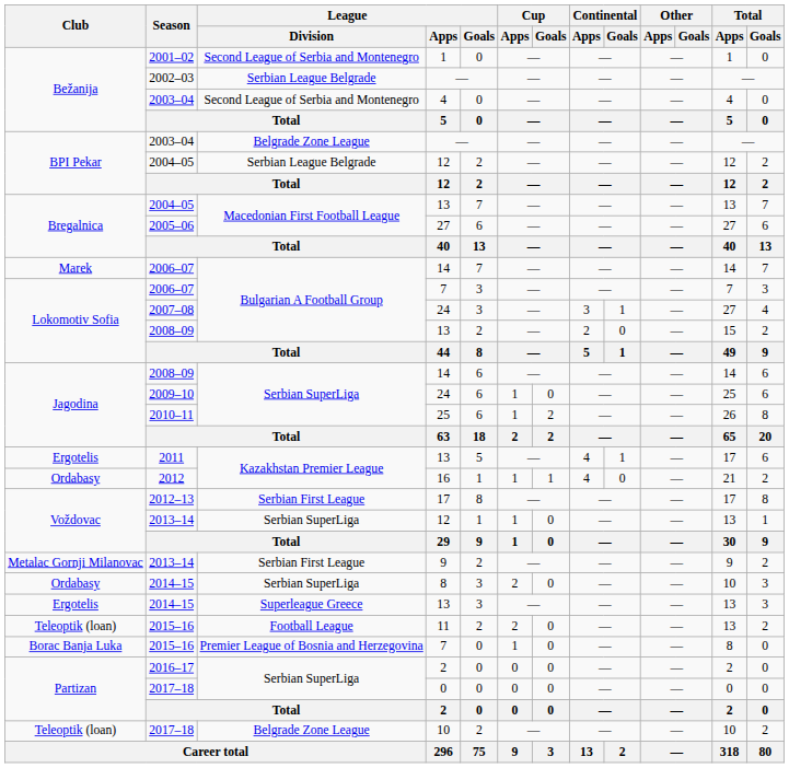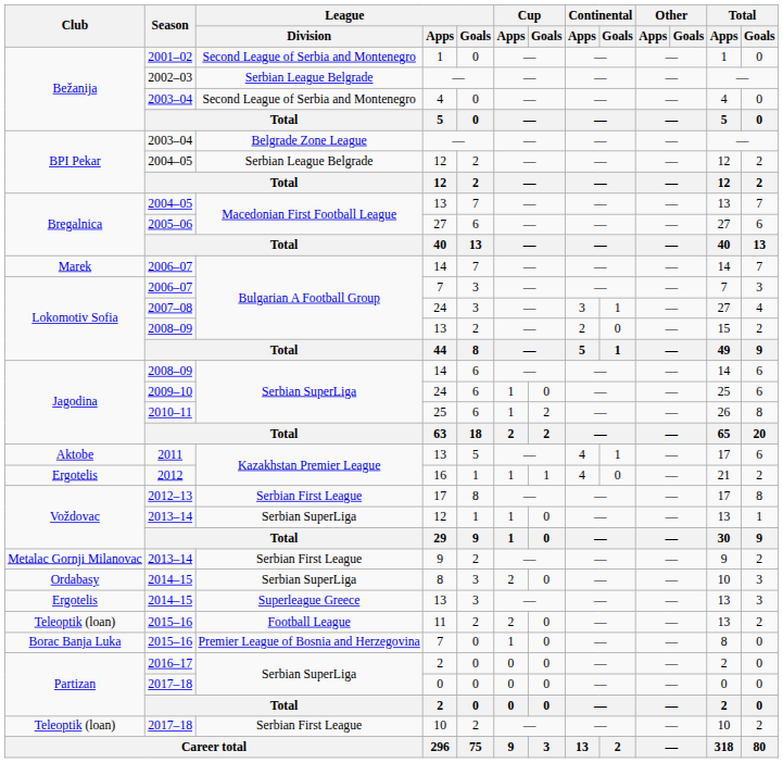 <table class="wikitable" style="text-align: center;font-size:90%">
 <tr>
 <th rowspan="2">Club</th>
 <th rowspan="2">Season</th>
 <th colspan="3">League</th>
 <th colspan="2">Cup</th>
 <th colspan="2">Continental</th>
 <th colspan="2">Other</th>
 <th colspan="2">Total</th>
 </tr>
 <tr>
 <th>Division</th>
 <th>Apps</th>
 <th>Goals</th>
 <th>Apps</th>
 <th>Goals</th>
 <th>Apps</th>
 <th>Goals</th>
 <th>Apps</th>
 <th>Goals</th>
 <th>Apps</th>
 <th>Goals</th>
 </tr>
 <tr>
 <td rowspan="4"><a href='#'>Bežanija</a></td>
 <td><a href='#'>2001–02</a></td>
 <td><a href='#'>Second League of Serbia and Montenegro</a></td>
 <td>1</td>
 <td>0</td>
 <td colspan="2">—</td>
 <td colspan="2">—</td>
 <td colspan="2">—</td>
 <td>1</td>
 <td>0</td>
 </tr>
 <tr>
 <td>2002–03</td>
 <td><a href='#'>Serbian League Belgrade</a></td>
 <td colspan="2">—</td>
 <td colspan="2">—</td>
 <td colspan="2">—</td>
 <td colspan="2">—</td>
 <td colspan="2">—</td>
 </tr>
 <tr>
 <td><a href='#'>2003–04</a></td>
 <td>Second League of Serbia and Montenegro</td>
 <td>4</td>
 <td>0</td>
 <td colspan="2">—</td>
 <td colspan="2">—</td>
 <td colspan="2">—</td>
 <td>4</td>
 <td>0</td>
 </tr>
 <tr>
 <th colspan="2">Total</th>
 <th>5</th>
 <th>0</th>
 <th colspan="2">—</th>
 <th colspan="2">—</th>
 <th colspan="2">—</th>
 <th>5</th>
 <th>0</th>
 </tr>
 <tr>
 <td rowspan="3"><a href='#'>BPI Pekar</a></td>
 <td>2003–04</td>
 <td><a href='#'>Belgrade Zone League</a></td>
 <td colspan="2">—</td>
 <td colspan="2">—</td>
 <td colspan="2">—</td>
 <td colspan="2">—</td>
 <td colspan="2">—</td>
 </tr>
 <tr>
 <td>2004–05</td>
 <td>Serbian League Belgrade</td>
 <td>12</td>
 <td>2</td>
 <td colspan="2">—</td>
 <td colspan="2">—</td>
 <td colspan="2">—</td>
 <td>12</td>
 <td>2</td>
 </tr>
 <tr>
 <th colspan="2">Total</th>
 <th>12</th>
 <th>2</th>
 <th colspan="2">—</th>
 <th colspan="2">—</th>
 <th colspan="2">—</th>
 <th>12</th>
 <th>2</th>
 </tr>
 <tr>
 <td rowspan="3"><a href='#'>Bregalnica</a></td>
 <td><a href='#'>2004–05</a></td>
 <td rowspan=2><a href='#'>Macedonian First Football League</a></td>
 <td>13</td>
 <td>7</td>
 <td colspan="2">—</td>
 <td colspan="2">—</td>
 <td colspan="2">—</td>
 <td>13</td>
 <td>7</td>
 </tr>
 <tr>
 <td><a href='#'>2005–06</a></td>
 <td>27</td>
 <td>6</td>
 <td colspan="2">—</td>
 <td colspan="2">—</td>
 <td colspan="2">—</td>
 <td>27</td>
 <td>6</td>
 </tr>
 <tr>
 <th colspan="2">Total</th>
 <th>40</th>
 <th>13</th>
 <th colspan="2">—</th>
 <th colspan="2">—</th>
 <th colspan="2">—</th>
 <th>40</th>
 <th>13</th>
 </tr>
 <tr>
 <td><a href='#'>Marek</a></td>
 <td><a href='#'>2006–07</a></td>
 <td rowspan=4><a href='#'>Bulgarian A Football Group</a></td>
 <td>14</td>
 <td>7</td>
 <td colspan="2">—</td>
 <td colspan="2">—</td>
 <td colspan="2">—</td>
 <td>14</td>
 <td>7</td>
 </tr>
 <tr>
 <td rowspan="4"><a href='#'>Lokomotiv Sofia</a></td>
 <td><a href='#'>2006–07</a></td>
 <td>7</td>
 <td>3</td>
 <td colspan="2">—</td>
 <td colspan="2">—</td>
 <td colspan="2">—</td>
 <td>7</td>
 <td>3</td>
 </tr>
 <tr>
 <td><a href='#'>2007–08</a></td>
 <td>24</td>
 <td>3</td>
 <td colspan="2">—</td>
 <td>3</td>
 <td>1</td>
 <td colspan="2">—</td>
 <td>27</td>
 <td>4</td>
 </tr>
 <tr>
 <td><a href='#'>2008–09</a></td>
 <td>13</td>
 <td>2</td>
 <td colspan="2">—</td>
 <td>2</td>
 <td>0</td>
 <td colspan="2">—</td>
 <td>15</td>
 <td>2</td>
 </tr>
 <tr>
 <th colspan="2">Total</th>
 <th>44</th>
 <th>8</th>
 <th colspan="2">—</th>
 <th>5</th>
 <th>1</th>
 <th colspan="2">—</th>
 <th>49</th>
 <th>9</th>
 </tr>
 <tr>
 <td rowspan="4"><a href='#'>Jagodina</a></td>
 <td><a href='#'>2008–09</a></td>
 <td rowspan=3><a href='#'>Serbian SuperLiga</a></td>
 <td>14</td>
 <td>6</td>
 <td colspan="2">—</td>
 <td colspan="2">—</td>
 <td colspan="2">—</td>
 <td>14</td>
 <td>6</td>
 </tr>
 <tr>
 <td><a href='#'>2009–10</a></td>
 <td>24</td>
 <td>6</td>
 <td>1</td>
 <td>0</td>
 <td colspan="2">—</td>
 <td colspan="2">—</td>
 <td>25</td>
 <td>6</td>
 </tr>
 <tr>
 <td><a href='#'>2010–11</a></td>
 <td>25</td>
 <td>6</td>
 <td>1</td>
 <td>2</td>
 <td colspan="2">—</td>
 <td colspan="2">—</td>
 <td>26</td>
 <td>8</td>
 </tr>
 <tr>
 <th colspan="2">Total</th>
 <th>63</th>
 <th>18</th>
 <th>2</th>
 <th>2</th>
 <th colspan="2">—</th>
 <th colspan="2">—</th>
 <th>65</th>
 <th>20</th>
 </tr>
 <tr>
-<td><a href='#'>Ergotelis</a></td>
+<td><a href='#'>Aktobe</a></td>
 <td><a href='#'>2011</a></td>
 <td rowspan=2><a href='#'>Kazakhstan Premier League</a></td>
 <td>13</td>
 <td>5</td>
 <td colspan="2">—</td>
 <td>4</td>
 <td>1</td>
 <td colspan="2">—</td>
 <td>17</td>
 <td>6</td>
 </tr>
 <tr>
-<td><a href='#'>Ordabasy</a></td>
+<td><a href='#'>Ergotelis</a></td>
 <td><a href='#'>2012</a></td>
 <td>16</td>
 <td>1</td>
 <td>1</td>
 <td>1</td>
 <td>4</td>
 <td>0</td>
 <td colspan="2">—</td>
 <td>21</td>
 <td>2</td>
 </tr>
 <tr>
 <td rowspan="3"><a href='#'>Voždovac</a></td>
 <td><a href='#'>2012–13</a></td>
 <td><a href='#'>Serbian First League</a></td>
 <td>17</td>
 <td>8</td>
 <td colspan="2">—</td>
 <td colspan="2">—</td>
 <td colspan="2">—</td>
 <td>17</td>
 <td>8</td>
 </tr>
 <tr>
 <td><a href='#'>2013–14</a></td>
 <td>Serbian SuperLiga</td>
 <td>12</td>
 <td>1</td>
 <td>1</td>
 <td>0</td>
 <td colspan="2">—</td>
 <td colspan="2">—</td>
 <td>13</td>
 <td>1</td>
 </tr>
 <tr>
 <th colspan="2">Total</th>
 <th>29</th>
 <th>9</th>
 <th>1</th>
 <th>0</th>
 <th colspan="2">—</th>
 <th colspan="2">—</th>
 <th>30</th>
 <th>9</th>
 </tr>
 <tr>
 <td><a href='#'>Metalac Gornji Milanovac</a></td>
 <td><a href='#'>2013–14</a></td>
 <td>Serbian First League</td>
 <td>9</td>
 <td>2</td>
 <td colspan="2">—</td>
 <td colspan="2">—</td>
 <td colspan="2">—</td>
 <td>9</td>
 <td>2</td>
 </tr>
 <tr>
 <td><a href='#'>Ordabasy</a></td>
 <td><a href='#'>2014–15</a></td>
 <td>Serbian SuperLiga</td>
 <td>8</td>
 <td>3</td>
 <td>2</td>
 <td>0</td>
 <td colspan="2">—</td>
 <td colspan="2">—</td>
 <td>10</td>
 <td>3</td>
 </tr>
 <tr>
 <td><a href='#'>Ergotelis</a></td>
 <td><a href='#'>2014–15</a></td>
 <td><a href='#'>Superleague Greece</a></td>
 <td>13</td>
 <td>3</td>
 <td colspan="2">—</td>
 <td colspan="2">—</td>
 <td colspan="2">—</td>
 <td>13</td>
 <td>3</td>
 </tr>
 <tr>
 <td><a href='#'>Teleoptik</a> (loan)</td>
 <td><a href='#'>2015–16</a></td>
 <td><a href='#'>Football League</a></td>
 <td>11</td>
 <td>2</td>
 <td>2</td>
 <td>0</td>
 <td colspan="2">—</td>
 <td colspan="2">—</td>
 <td>13</td>
 <td>2</td>
 </tr>
 <tr>
 <td><a href='#'>Borac Banja Luka</a></td>
 <td><a href='#'>2015–16</a></td>
 <td><a href='#'>Premier League of Bosnia and Herzegovina</a></td>
 <td>7</td>
 <td>0</td>
 <td>1</td>
 <td>0</td>
 <td colspan="2">—</td>
 <td colspan="2">—</td>
 <td>8</td>
 <td>0</td>
 </tr>
 <tr>
 <td rowspan="3"><a href='#'>Partizan</a></td>
 <td><a href='#'>2016–17</a></td>
 <td rowspan=2>Serbian SuperLiga</td>
 <td>2</td>
 <td>0</td>
 <td>0</td>
 <td>0</td>
 <td colspan="2">—</td>
 <td colspan="2">—</td>
 <td>2</td>
 <td>0</td>
 </tr>
 <tr>
 <td><a href='#'>2017–18</a></td>
 <td>0</td>
 <td>0</td>
 <td>0</td>
 <td>0</td>
 <td colspan="2">—</td>
 <td colspan="2">—</td>
 <td>0</td>
 <td>0</td>
 </tr>
 <tr>
 <th colspan="2">Total</th>
 <th>2</th>
 <th>0</th>
 <th>0</th>
 <th>0</th>
 <th colspan="2">—</th>
 <th colspan="2">—</th>
 <th>2</th>
 <th>0</th>
 </tr>
 <tr>
 <td><a href='#'>Teleoptik</a> (loan)</td>
 <td><a href='#'>2017–18</a></td>
-<td><a href='#'>Belgrade Zone League</a></td>
+<td>Serbian First League</td>
 <td>10</td>
 <td>2</td>
 <td colspan="2">—</td>
 <td colspan="2">—</td>
 <td colspan="2">—</td>
 <td>10</td>
 <td>2</td>
 </tr>
 <tr>
 <th colspan="3">Career total</th>
 <th>296</th>
 <th>75</th>
 <th>9</th>
 <th>3</th>
 <th>13</th>
 <th>2</th>
 <th colspan="2">—</th>
 <th>318</th>
 <th>80</th>
 </tr>
 </table>
